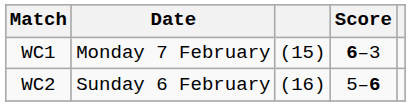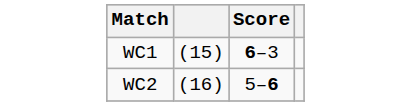 <table class="wikitable" style="font-size: 90%; margin: 1em auto 1em auto;">
 <tr>
 <th>Match</th>
-<th>Date</th>
 <th></th>
 <th>Score</th>
 <th></th>
 </tr>
 <tr>
 <td align="center">WC1</td>
-<td>Monday 7 February</td>
 <td> (15)</td>
 <td align="center"><strong>6</strong>–3</td>
 <td><strong></strong></td>
 </tr>
 <tr>
 <td align="center">WC2</td>
-<td>Sunday 6 February</td>
 <td><strong></strong> (16)</td>
 <td align="center">5–<strong>6</strong></td>
 <td></td>
 </tr>
 </table>
